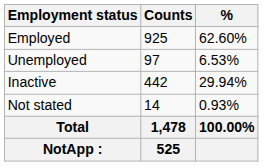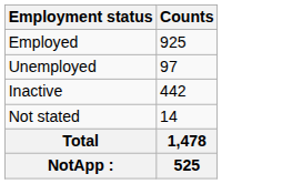 <table class="wikitable sortable">
 <tr>
 <th>Employment status</th>
 <th>Counts</th>
-<th>%</th>
 </tr>
 <tr>
 <td>Employed</td>
 <td>925</td>
-<td>62.60%</td>
 </tr>
 <tr>
 <td>Unemployed</td>
 <td>97</td>
-<td>6.53%</td>
 </tr>
 <tr>
 <td>Inactive</td>
 <td>442</td>
-<td>29.94%</td>
 </tr>
 <tr>
 <td>Not stated</td>
 <td>14</td>
-<td>0.93%</td>
 </tr>
 <tr>
 <th>Total</th>
 <th>1,478</th>
-<th>100.00%</th>
 </tr>
 <tr>
 <th>NotApp :</th>
 <th>525</th>
-<th></th>
 </tr>
 </table>
